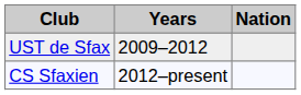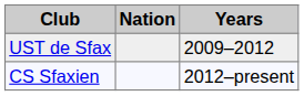 <table bgcolor="#f7f8ff" cellpadding="3" cellspacing="0" border="1" style="font-size: 95%; border: gray solid 1px; border-collapse: collapse;">
 <tr bgcolor="#CCCCCC">
 <td align="center"><strong>Club</strong></td>
+<td align="center"><strong>Nation</strong></td>
 <td align="center"><strong>Years</strong></td>
-<td align="center"><strong>Nation</strong></td>
 </tr>
 <tr bgcolor="#EFEFEF" align=left>
 <td><a href='#'>UST de Sfax</a></td>
+<td></td>
 <td>2009–2012</td>
-<td></td>
 </tr>
 <tr align=left>
 <td><a href='#'>CS Sfaxien</a></td>
+<td></td>
 <td>2012–present</td>
-<td></td>
 </tr>
 </table>
